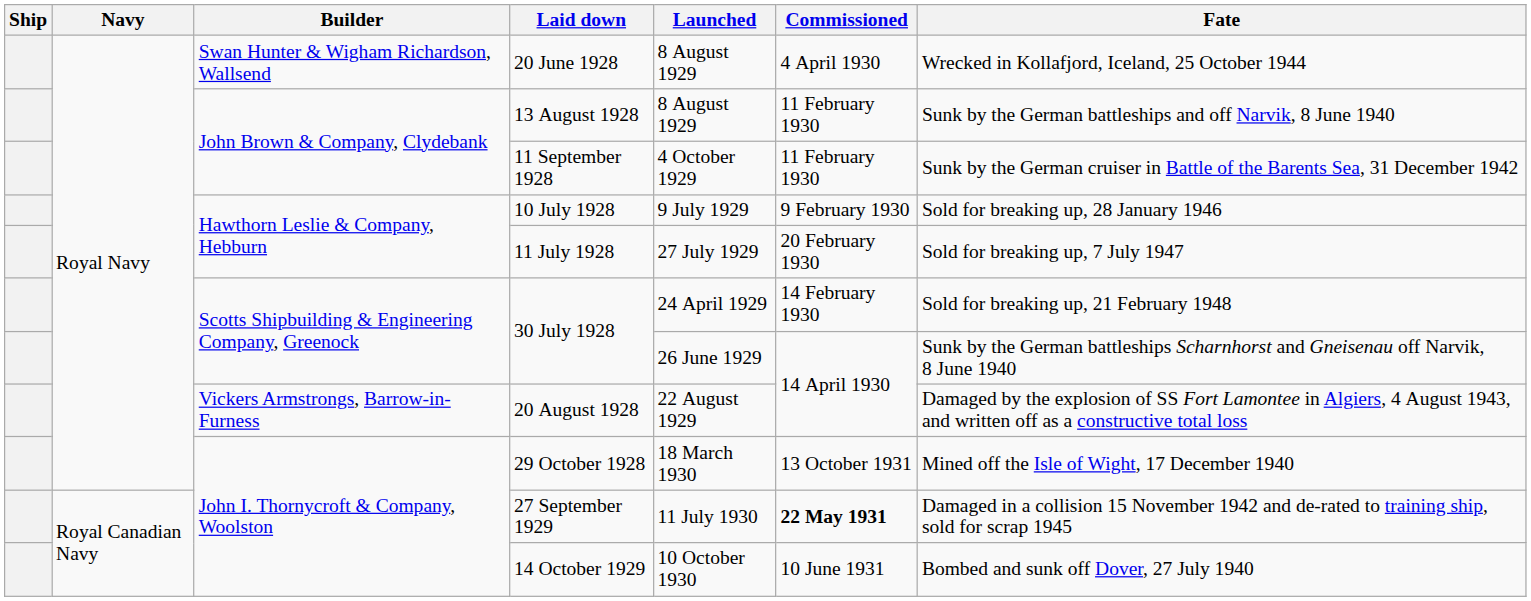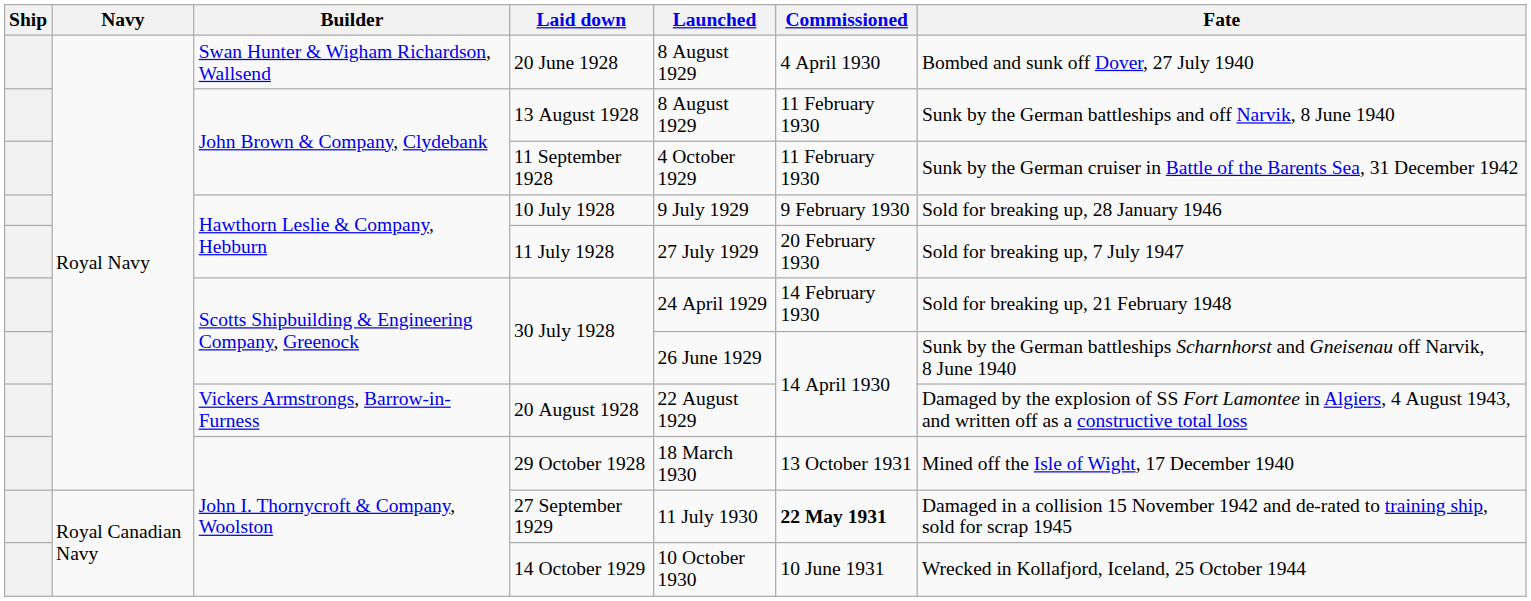 <table class="wikitable plainrowheaders">
 <tr>
 <th scope="col">Ship</th>
 <th scope="col">Navy</th>
 <th scope="col">Builder</th>
 <th scope="col"><a href='#'>Laid down</a></th>
 <th scope="col"><a href='#'>Launched</a></th>
 <th scope="col"><a href='#'>Commissioned</a></th>
 <th scope="col">Fate</th>
 </tr>
 <tr>
 <th scope="row"></th>
 <td rowspan="9">Royal Navy</td>
 <td><a href='#'>Swan Hunter & Wigham Richardson</a>, <a href='#'>Wallsend</a></td>
 <td>20 June 1928</td>
 <td>8 August 1929</td>
 <td>4 April 1930</td>
-<td data-sort-value="25 October 1944">Wrecked in Kollafjord, Iceland, 25 October 1944</td>
+<td data-sort-value="27 July 1940">Bombed and sunk off <a href='#'>Dover</a>, 27 July 1940</td>
 </tr>
 <tr>
 <th scope="row"></th>
 <td rowspan="2"><a href='#'>John Brown & Company</a>, <a href='#'>Clydebank</a></td>
 <td>13 August 1928</td>
 <td>8 August 1929</td>
 <td>11 February 1930</td>
 <td data-sort-value="8 June 1940">Sunk by the German battleships  and  off <a href='#'>Narvik</a>, 8 June 1940</td>
 </tr>
 <tr>
 <th scope="row"></th>
 <td>11 September 1928</td>
 <td>4 October 1929</td>
 <td>11 February 1930</td>
 <td data-sort-value="31 December 1942">Sunk by the German cruiser  in <a href='#'>Battle of the Barents Sea</a>, 31 December 1942</td>
 </tr>
 <tr>
 <th scope="row"></th>
 <td rowspan="2"><a href='#'>Hawthorn Leslie & Company</a>, <a href='#'>Hebburn</a></td>
 <td>10 July 1928</td>
 <td>9 July 1929</td>
 <td>9 February 1930</td>
 <td data-sort-value="28 January 1946">Sold for breaking up, 28 January 1946</td>
 </tr>
 <tr>
 <th scope="row"></th>
 <td>11 July 1928</td>
 <td>27 July 1929</td>
 <td>20 February 1930</td>
 <td data-sort-value="7 July 1947">Sold for breaking up, 7 July 1947</td>
 </tr>
 <tr>
 <th scope="row"></th>
 <td rowspan="2"><a href='#'>Scotts Shipbuilding & Engineering Company</a>, <a href='#'>Greenock</a></td>
 <td rowspan="2">30 July 1928</td>
 <td>24 April 1929</td>
 <td>14 February 1930</td>
 <td data-sort-value="21 February 1948">Sold for breaking up, 21 February 1948</td>
 </tr>
 <tr>
 <th scope="row"></th>
 <td>26 June 1929</td>
 <td rowspan=2>14 April 1930</td>
 <td data-sort-value="8 June 1940">Sunk by the German battleships <em>Scharnhorst</em> and <em>Gneisenau</em> off Narvik, 8 June 1940</td>
 </tr>
 <tr>
 <th scope="row"></th>
 <td><a href='#'>Vickers Armstrongs</a>, <a href='#'>Barrow-in-Furness</a></td>
 <td>20 August 1928</td>
 <td>22 August 1929</td>
 <td data-sort-value="4 August 1943">Damaged by the explosion of SS <em>Fort Lamontee</em> in <a href='#'>Algiers</a>, 4 August 1943, and written off as a <a href='#'>constructive total loss</a></td>
 </tr>
 <tr>
 <th scope="row"></th>
 <td rowspan="3"><a href='#'>John I. Thornycroft & Company</a>, <a href='#'>Woolston</a></td>
 <td>29 October 1928</td>
 <td>18 March 1930</td>
 <td>13 October 1931</td>
 <td data-sort-value="17 December 1940">Mined off the <a href='#'>Isle of Wight</a>, 17 December 1940</td>
 </tr>
 <tr>
 <th scope="row"></th>
 <td rowspan="2">Royal Canadian Navy</td>
 <td>27 September 1929</td>
 <td>11 July 1930</td>
 <td><strong>22 May 1931</strong></td>
 <td data-sort-value="1945">Damaged in a collision 15 November 1942 and de-rated to <a href='#'>training ship</a>, sold for scrap 1945</td>
 </tr>
 <tr>
 <th scope="row"></th>
 <td>14 October 1929</td>
 <td>10 October 1930</td>
 <td>10 June 1931</td>
-<td data-sort-value="27 July 1940">Bombed and sunk off <a href='#'>Dover</a>, 27 July 1940</td>
+<td data-sort-value="25 October 1944">Wrecked in Kollafjord, Iceland, 25 October 1944</td>
 </tr>
 </table>
